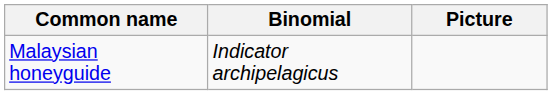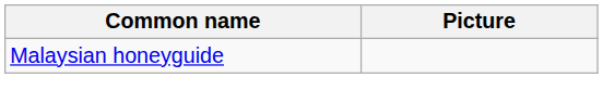 <table width=50% class="wikitable">
 <tr>
 <th width=30%>Common name</th>
-<th width=30%>Binomial</th>
 <th width=20%>Picture</th>
 </tr>
 <tr>
 <td><a href='#'>Malaysian honeyguide</a></td>
-<td><em>Indicator archipelagicus</em></td>
 <td></td>
 </tr>
 </table>
